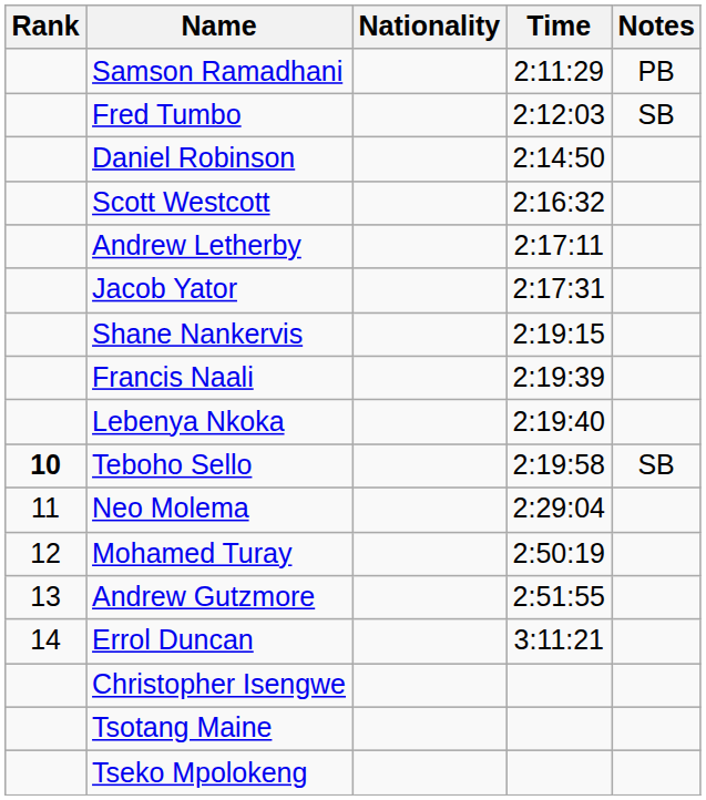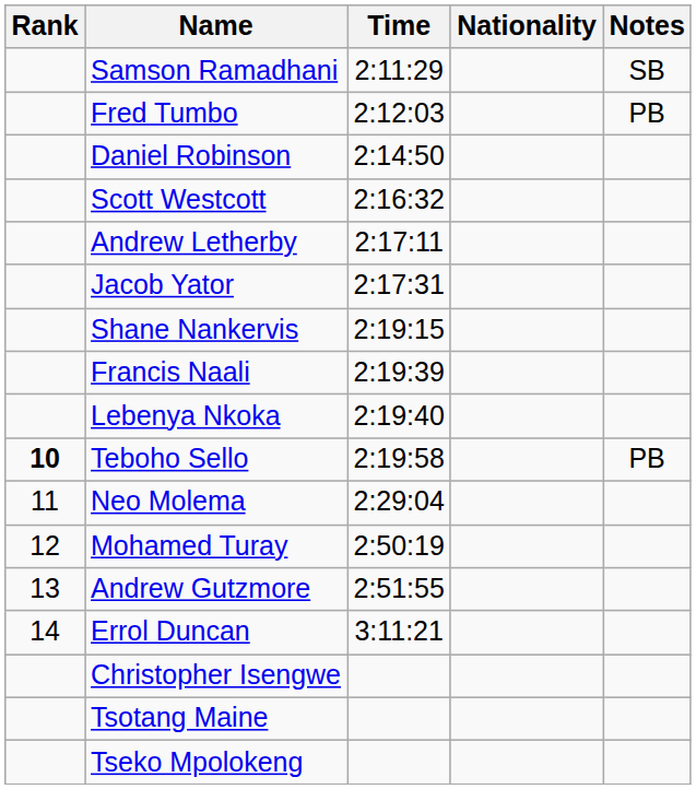 <table class="wikitable sortable" style="text-align:center">
 <tr>
 <th>Rank</th>
 <th>Name</th>
+<th>Time</th>
 <th>Nationality</th>
-<th>Time</th>
 <th>Notes</th>
 </tr>
 <tr>
 <td></td>
 <td align=left><a href='#'>Samson Ramadhani</a></td>
+<td>2:11:29</td>
 <td align=left></td>
-<td>2:11:29</td>
+<td>SB</td>
+</tr>
+<tr>
+<td></td>
+<td align=left><a href='#'>Fred Tumbo</a></td>
+<td>2:12:03</td>
+<td align=left></td>
 <td>PB</td>
 </tr>
 <tr>
 <td></td>
-<td align=left><a href='#'>Fred Tumbo</a></td>
+<td align=left><a href='#'>Daniel Robinson</a></td>
+<td>2:14:50</td>
 <td align=left></td>
-<td>2:12:03</td>
-<td>SB</td>
-</tr>
-<tr>
-<td></td>
-<td align=left><a href='#'>Daniel Robinson</a></td>
-<td align=left></td>
-<td>2:14:50</td>
 <td></td>
 </tr>
 <tr>
 <td></td>
 <td align=left><a href='#'>Scott Westcott</a></td>
+<td>2:16:32</td>
 <td align=left></td>
-<td>2:16:32</td>
 <td></td>
 </tr>
 <tr>
 <td></td>
 <td align=left><a href='#'>Andrew Letherby</a></td>
+<td>2:17:11</td>
 <td align=left></td>
-<td>2:17:11</td>
 <td></td>
 </tr>
 <tr>
 <td></td>
 <td align=left><a href='#'>Jacob Yator</a></td>
+<td>2:17:31</td>
 <td align=left></td>
-<td>2:17:31</td>
 <td></td>
 </tr>
 <tr>
 <td></td>
 <td align=left><a href='#'>Shane Nankervis</a></td>
+<td>2:19:15</td>
 <td align=left></td>
-<td>2:19:15</td>
 <td></td>
 </tr>
 <tr>
 <td></td>
 <td align=left><a href='#'>Francis Naali</a></td>
+<td>2:19:39</td>
 <td align=left></td>
-<td>2:19:39</td>
 <td></td>
 </tr>
 <tr>
 <td></td>
 <td align=left><a href='#'>Lebenya Nkoka</a></td>
+<td>2:19:40</td>
 <td align=left></td>
-<td>2:19:40</td>
 <td></td>
 </tr>
 <tr>
 <td><strong>10</strong></td>
 <td align=left><a href='#'>Teboho Sello</a></td>
+<td>2:19:58</td>
 <td align=left></td>
-<td>2:19:58</td>
-<td>SB</td>
+<td>PB</td>
 </tr>
 <tr>
 <td>11</td>
 <td align=left><a href='#'>Neo Molema</a></td>
+<td>2:29:04</td>
 <td align=left></td>
-<td>2:29:04</td>
 <td></td>
 </tr>
 <tr>
 <td>12</td>
 <td align=left><a href='#'>Mohamed Turay</a></td>
+<td>2:50:19</td>
 <td align=left></td>
-<td>2:50:19</td>
 <td></td>
 </tr>
 <tr>
 <td>13</td>
 <td align=left><a href='#'>Andrew Gutzmore</a></td>
+<td>2:51:55</td>
 <td align=left></td>
-<td>2:51:55</td>
 <td></td>
 </tr>
 <tr>
 <td>14</td>
 <td align=left><a href='#'>Errol Duncan</a></td>
+<td>3:11:21</td>
 <td align=left></td>
-<td>3:11:21</td>
 <td></td>
 </tr>
 <tr>
 <td></td>
 <td align=left><a href='#'>Christopher Isengwe</a></td>
+<td></td>
 <td align=left></td>
-<td></td>
 <td></td>
 </tr>
 <tr>
 <td></td>
 <td align=left><a href='#'>Tsotang Maine</a></td>
+<td></td>
 <td align=left></td>
-<td></td>
 <td></td>
 </tr>
 <tr>
 <td></td>
 <td align=left><a href='#'>Tseko Mpolokeng</a></td>
+<td></td>
 <td align=left></td>
-<td></td>
 <td></td>
 </tr>
 </table>
